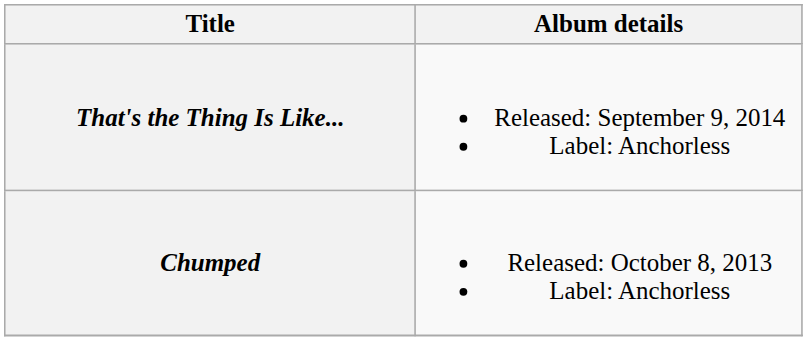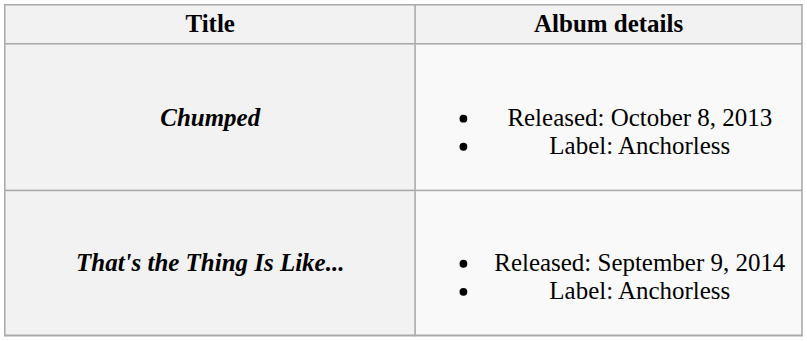 <table class="wikitable plainrowheaders" style="text-align:center;">
 <tr>
 <th scope="col" style="width:16em;">Title</th>
 <th scope="col" style="width:15em;">Album details</th>
 </tr>
 <tr>
+<th scope="row"><em>Chumped</em></th>
+<td><br><ul><li>Released: October 8, 2013</li><li>Label: Anchorless</li></ul></td>
+</tr>
+<tr>
 <th scope="row"><em>That's the Thing Is Like...</em></th>
 <td><br><ul><li>Released: September 9, 2014</li><li>Label: Anchorless</li></ul></td>
 </tr>
 <tr>
-<th scope="row"><em>Chumped</em></th>
-<td><br><ul><li>Released: October 8, 2013</li><li>Label: Anchorless</li></ul></td>
-</tr>
-<tr>
 </tr>
 </table>
